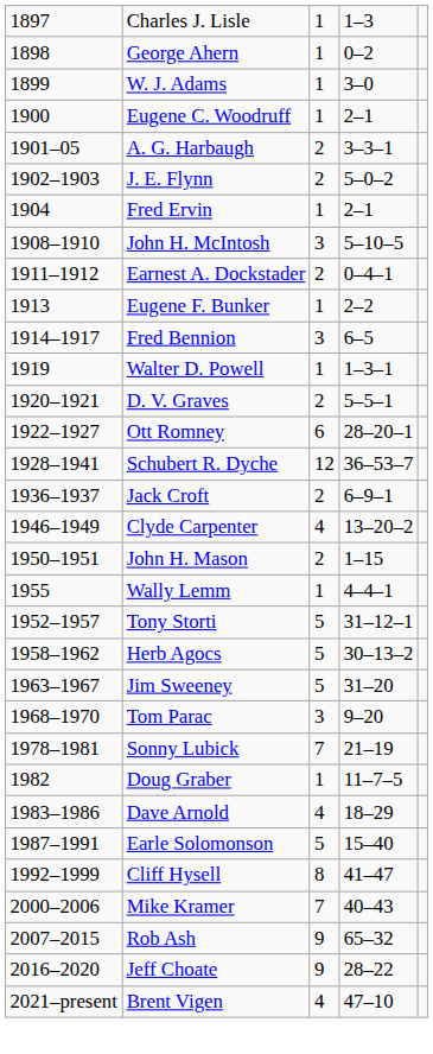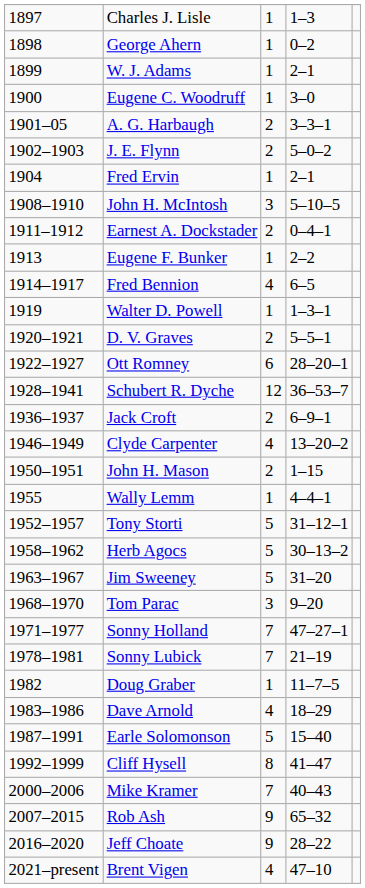 <table class="wikitable">
 <tr>
 </tr>
 <tr>
 <td>1897</td>
 <td>Charles J. Lisle</td>
 <td>1</td>
 <td>1–3</td>
 <td></td>
 </tr>
 <tr>
 <td>1898</td>
 <td><a href='#'>George Ahern</a></td>
 <td>1</td>
 <td>0–2</td>
 <td></td>
 </tr>
 <tr>
 <td>1899</td>
 <td><a href='#'>W. J. Adams</a></td>
 <td>1</td>
-<td>3–0</td>
+<td>2–1</td>
 <td></td>
 </tr>
 <tr>
 <td>1900</td>
 <td><a href='#'>Eugene C. Woodruff</a></td>
 <td>1</td>
-<td>2–1</td>
+<td>3–0</td>
 <td></td>
 </tr>
 <tr>
 <td>1901–05</td>
 <td><a href='#'>A. G. Harbaugh</a></td>
 <td>2</td>
 <td>3–3–1</td>
 <td></td>
 </tr>
 <tr>
 <td>1902–1903</td>
 <td><a href='#'>J. E. Flynn</a></td>
 <td>2</td>
 <td>5–0–2</td>
 <td></td>
 </tr>
 <tr>
 <td>1904</td>
 <td><a href='#'>Fred Ervin</a></td>
 <td>1</td>
 <td>2–1</td>
 <td></td>
 </tr>
 <tr>
 <td>1908–1910</td>
 <td><a href='#'>John H. McIntosh</a></td>
 <td>3</td>
 <td>5–10–5</td>
 <td></td>
 </tr>
 <tr>
 <td>1911–1912</td>
 <td><a href='#'>Earnest A. Dockstader</a></td>
 <td>2</td>
 <td>0–4–1</td>
 <td></td>
 </tr>
 <tr>
 <td>1913</td>
 <td><a href='#'>Eugene F. Bunker</a></td>
 <td>1</td>
 <td>2–2</td>
 <td></td>
 </tr>
 <tr>
 <td>1914–1917</td>
 <td><a href='#'>Fred Bennion</a></td>
-<td>3</td>
+<td>4</td>
 <td>6–5</td>
 <td></td>
 </tr>
 <tr>
 <td>1919</td>
 <td><a href='#'>Walter D. Powell</a></td>
 <td>1</td>
 <td>1–3–1</td>
 <td></td>
 </tr>
 <tr>
 <td>1920–1921</td>
 <td><a href='#'>D. V. Graves</a></td>
 <td>2</td>
 <td>5–5–1</td>
 <td></td>
 </tr>
 <tr>
 <td>1922–1927</td>
 <td><a href='#'>Ott Romney</a></td>
 <td>6</td>
 <td>28–20–1</td>
 <td></td>
 </tr>
 <tr>
 <td>1928–1941</td>
 <td><a href='#'>Schubert R. Dyche</a></td>
 <td>12</td>
 <td>36–53–7</td>
 <td></td>
 </tr>
 <tr>
 <td>1936–1937</td>
 <td><a href='#'>Jack Croft</a></td>
 <td>2</td>
 <td>6–9–1</td>
 <td></td>
 </tr>
 <tr>
 <td>1946–1949</td>
 <td><a href='#'>Clyde Carpenter</a></td>
 <td>4</td>
 <td>13–20–2</td>
 <td></td>
 </tr>
 <tr>
 <td>1950–1951</td>
 <td><a href='#'>John H. Mason</a></td>
 <td>2</td>
 <td>1–15</td>
 <td></td>
 </tr>
 <tr>
 <td>1955</td>
 <td><a href='#'>Wally Lemm</a></td>
 <td>1</td>
 <td>4–4–1</td>
 <td></td>
 </tr>
 <tr>
 <td>1952–1957</td>
 <td><a href='#'>Tony Storti</a></td>
 <td>5</td>
 <td>31–12–1</td>
 <td></td>
 </tr>
 <tr>
 <td>1958–1962</td>
 <td><a href='#'>Herb Agocs</a></td>
 <td>5</td>
 <td>30–13–2</td>
 <td></td>
 </tr>
 <tr>
 <td>1963–1967</td>
 <td><a href='#'>Jim Sweeney</a></td>
 <td>5</td>
 <td>31–20</td>
 <td></td>
 </tr>
 <tr>
 <td>1968–1970</td>
 <td><a href='#'>Tom Parac</a></td>
 <td>3</td>
 <td>9–20</td>
 <td></td>
 </tr>
 <tr>
+<td>1971–1977</td>
+<td><a href='#'>Sonny Holland</a></td>
+<td>7</td>
+<td>47–27–1</td>
+<td></td>
+</tr>
+<tr>
 <td>1978–1981</td>
 <td><a href='#'>Sonny Lubick</a></td>
 <td>7</td>
 <td>21–19</td>
 <td></td>
 </tr>
 <tr>
 <td>1982</td>
 <td><a href='#'>Doug Graber</a></td>
 <td>1</td>
 <td>11–7–5</td>
 <td></td>
 </tr>
 <tr>
 <td>1983–1986</td>
 <td><a href='#'>Dave Arnold</a></td>
 <td>4</td>
 <td>18–29</td>
 <td></td>
 </tr>
 <tr>
 <td>1987–1991</td>
 <td><a href='#'>Earle Solomonson</a></td>
 <td>5</td>
 <td>15–40</td>
 <td></td>
 </tr>
 <tr>
 <td>1992–1999</td>
 <td><a href='#'>Cliff Hysell</a></td>
 <td>8</td>
 <td>41–47</td>
 <td></td>
 </tr>
 <tr>
 <td>2000–2006</td>
 <td><a href='#'>Mike Kramer</a></td>
 <td>7</td>
 <td>40–43</td>
 <td></td>
 </tr>
 <tr>
 <td>2007–2015</td>
 <td><a href='#'>Rob Ash</a></td>
 <td>9</td>
 <td>65–32</td>
 <td></td>
 </tr>
 <tr>
 <td>2016–2020</td>
 <td><a href='#'>Jeff Choate</a></td>
 <td>9</td>
 <td>28–22</td>
 <td></td>
 </tr>
 <tr>
 <td>2021–present</td>
 <td><a href='#'>Brent Vigen</a></td>
 <td>4</td>
 <td>47–10</td>
 <td></td>
 </tr>
 </table>
